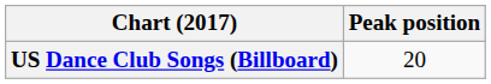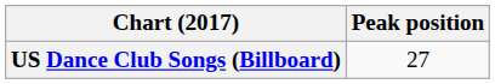 <table class="wikitable plainrowheaders" style="text-align:center">
 <tr>
 <th>Chart (2017)</th>
 <th>Peak position</th>
 </tr>
 <tr>
 <th scope="row">US <a href='#'>Dance Club Songs</a> (<a href='#'>Billboard</a>)</th>
-<td>20</td>
+<td>27</td>
 </tr>
 </table>
